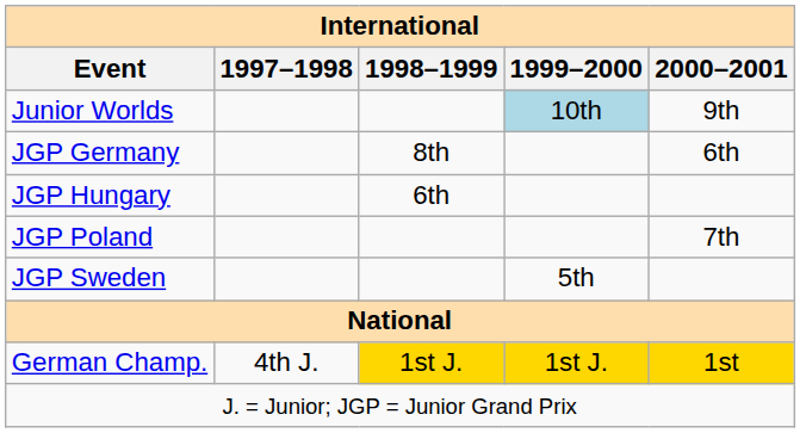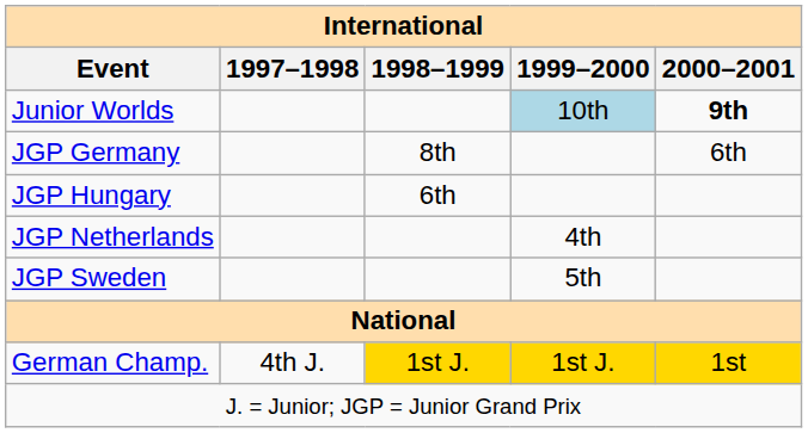 <table class="wikitable" style="text-align:center">
 <tr>
 <th style="background-color: #ffdead; " colspan=5 align=center><strong>International</strong></th>
 </tr>
 <tr>
 <th>Event</th>
 <th>1997–1998</th>
 <th>1998–1999</th>
 <th>1999–2000</th>
 <th>2000–2001</th>
 </tr>
 <tr>
 <td align=left><a href='#'>Junior Worlds</a></td>
 <td></td>
 <td></td>
 <td style="background: lightblue;">10th</td>
-<td>9th</td>
+<td><strong>9th</strong></td>
 </tr>
 <tr>
 <td align=left><a href='#'>JGP Germany</a></td>
 <td></td>
 <td>8th</td>
 <td></td>
 <td>6th</td>
 </tr>
 <tr>
 <td align=left><a href='#'>JGP Hungary</a></td>
 <td></td>
 <td>6th</td>
 <td></td>
 <td></td>
 </tr>
 <tr>
-<td align=left><a href='#'>JGP Poland</a></td>
+<td align=left><a href='#'>JGP Netherlands</a></td>
 <td></td>
 <td></td>
+<td>4th</td>
 <td></td>
-<td>7th</td>
 </tr>
 <tr>
 <td align=left><a href='#'>JGP Sweden</a></td>
 <td></td>
 <td></td>
 <td>5th</td>
 <td></td>
 </tr>
 <tr>
 <th style="background-color: #ffdead; " colspan=5 align=center><strong>National</strong></th>
 </tr>
 <tr>
 <td align=left><a href='#'>German Champ.</a></td>
 <td>4th J.</td>
 <td bgcolor=gold>1st J.</td>
 <td bgcolor=gold>1st J.</td>
 <td bgcolor=gold>1st</td>
 </tr>
 <tr>
 <td colspan=5 align=center><small> J. = Junior; JGP = Junior Grand Prix </small></td>
 </tr>
 </table>
